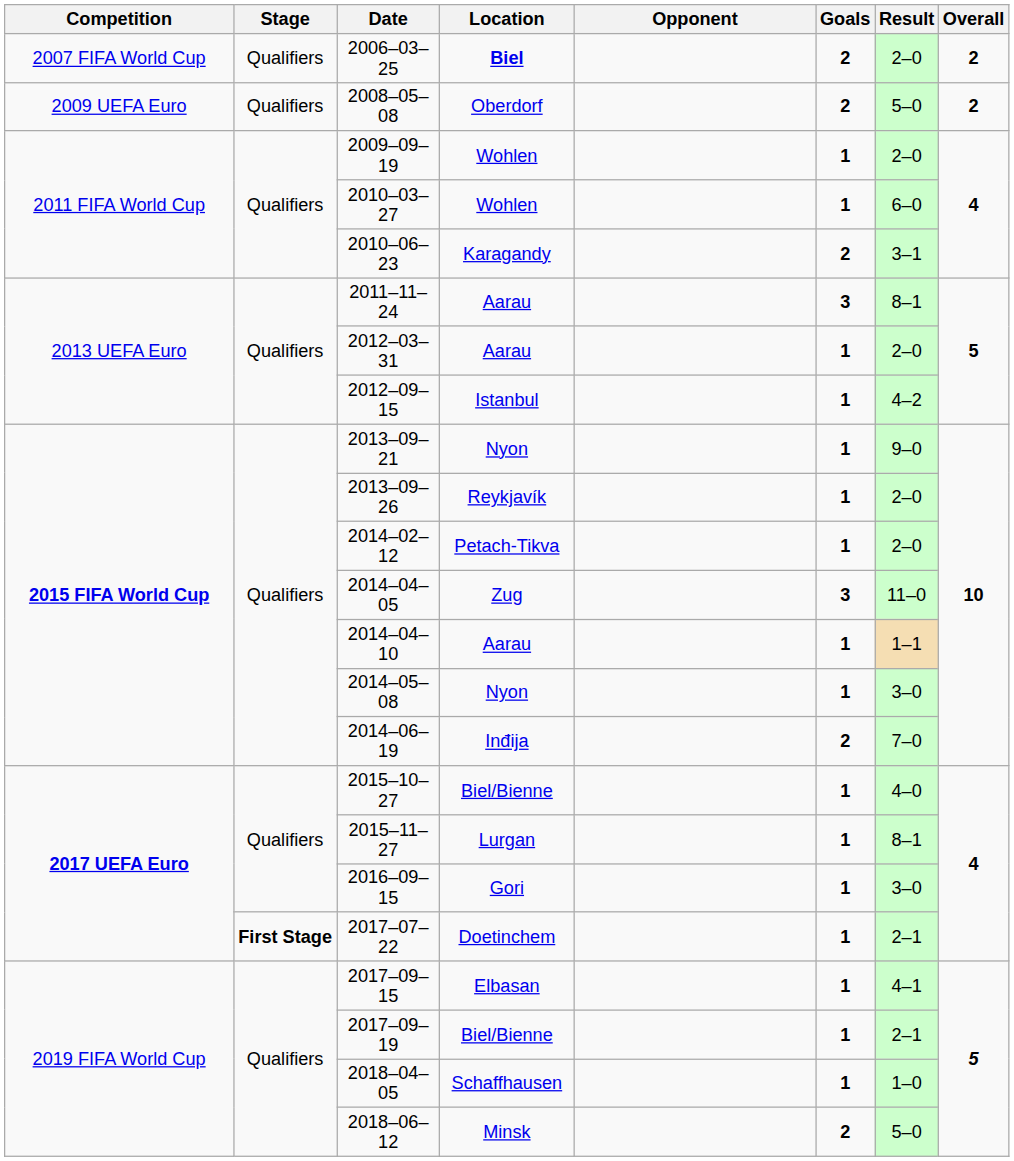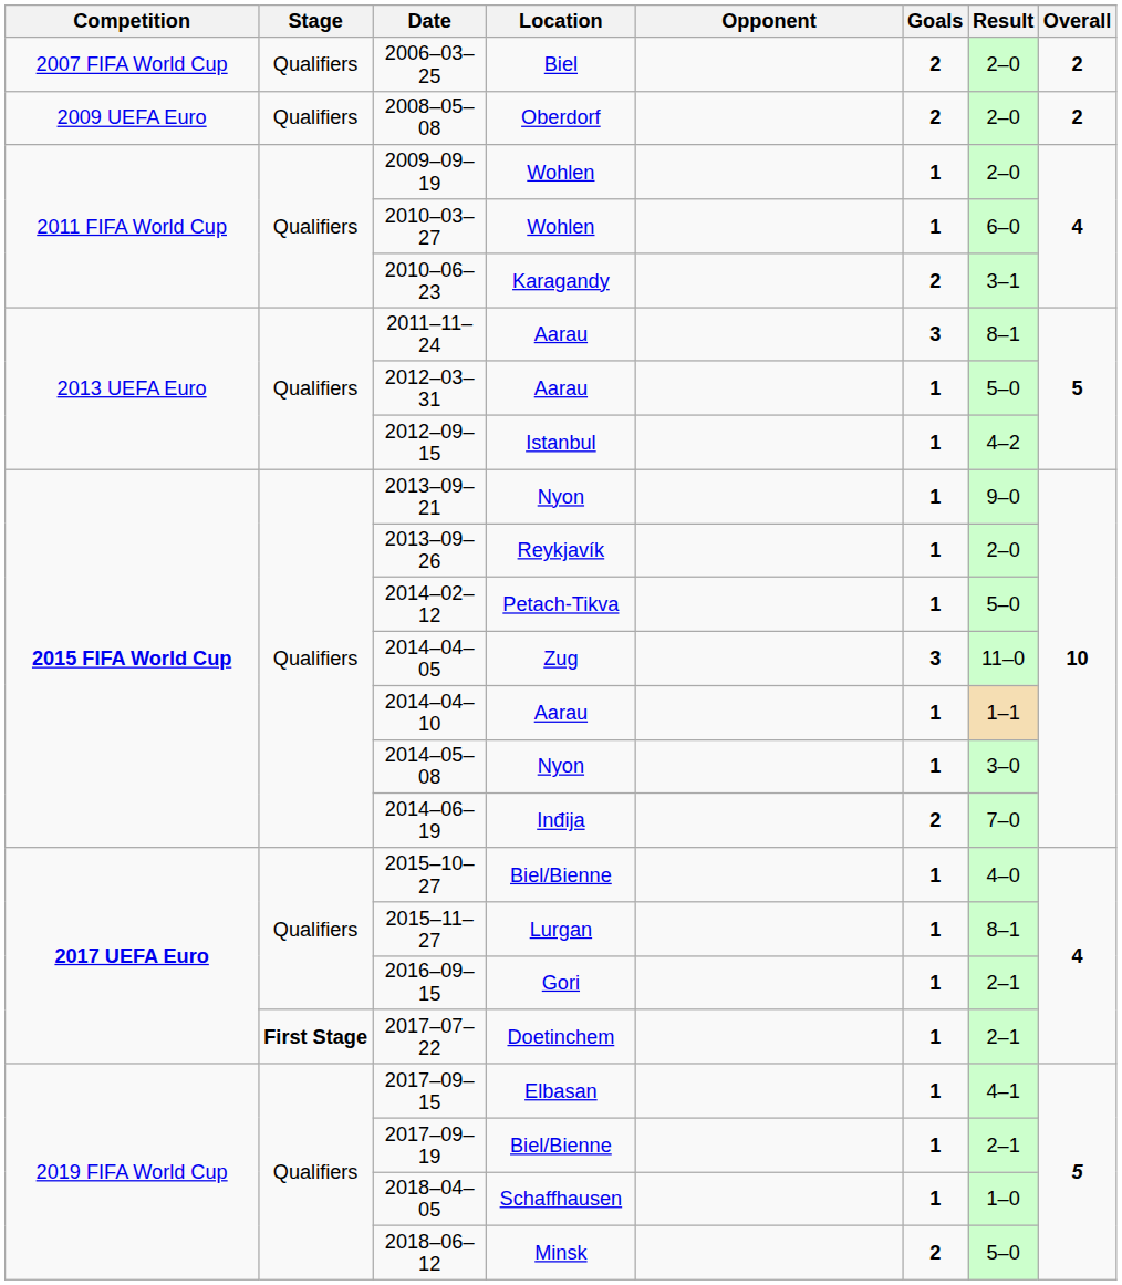 <table class="wikitable" style="font-size:90%">
 <tr>
 <th width=175px>Competition</th>
 <th width=75px>Stage</th>
 <th width=75px>Date</th>
 <th width=100px>Location</th>
 <th width=185px>Opponent</th>
 <th width=25px>Goals</th>
 <th width=25>Result</th>
 <th width=25px>Overall</th>
 </tr>
 <tr align=center>
 <td><a href='#'>2007 FIFA World Cup</a></td>
 <td>Qualifiers</td>
 <td>2006–03–25</td>
-<td><strong><a href='#'>Biel</a></strong></td>
+<td><a href='#'>Biel</a></td>
 <td align=left></td>
 <td><strong>2</strong></td>
 <td bgcolor=#CCFFCC>2–0</td>
 <td><strong>2</strong></td>
 </tr>
 <tr align=center>
 <td><a href='#'>2009 UEFA Euro</a></td>
 <td>Qualifiers</td>
 <td>2008–05–08</td>
 <td><a href='#'>Oberdorf</a></td>
 <td align=left></td>
 <td><strong>2</strong></td>
-<td bgcolor=#CCFFCC>5–0</td>
+<td bgcolor=#CCFFCC>2–0</td>
 <td><strong>2</strong></td>
 </tr>
 <tr align=center>
 <td rowspan=3><a href='#'>2011 FIFA World Cup</a></td>
 <td rowspan=3>Qualifiers</td>
 <td>2009–09–19</td>
 <td><a href='#'>Wohlen</a></td>
 <td align=left></td>
 <td><strong>1</strong></td>
 <td bgcolor=#CCFFCC>2–0</td>
 <td rowspan=3><strong>4</strong></td>
 </tr>
 <tr align=center>
 <td>2010–03–27</td>
 <td><a href='#'>Wohlen</a></td>
 <td align=left></td>
 <td><strong>1</strong></td>
 <td bgcolor=#CCFFCC>6–0</td>
 </tr>
 <tr align=center>
 <td>2010–06–23</td>
 <td><a href='#'>Karagandy</a></td>
 <td align=left></td>
 <td><strong>2</strong></td>
 <td bgcolor=#CCFFCC>3–1</td>
 </tr>
 <tr align=center>
 <td rowspan=3><a href='#'>2013 UEFA Euro</a></td>
 <td rowspan=3>Qualifiers</td>
 <td>2011–11–24</td>
 <td><a href='#'>Aarau</a></td>
 <td align=left></td>
 <td><strong>3</strong></td>
 <td bgcolor=#CCFFCC>8–1</td>
 <td rowspan=3><strong>5</strong></td>
 </tr>
 <tr align=center>
 <td>2012–03–31</td>
 <td><a href='#'>Aarau</a></td>
 <td align=left></td>
 <td><strong>1</strong></td>
-<td bgcolor=#CCFFCC>2–0</td>
+<td bgcolor=#CCFFCC>5–0</td>
 </tr>
 <tr align=center>
 <td>2012–09–15</td>
 <td><a href='#'>Istanbul</a></td>
 <td align=left></td>
 <td><strong>1</strong></td>
 <td bgcolor=#CCFFCC>4–2</td>
 </tr>
 <tr align=center>
 <td rowspan=7><strong><a href='#'>2015 FIFA World Cup</a></strong></td>
 <td rowspan=7>Qualifiers</td>
 <td>2013–09–21</td>
 <td><a href='#'>Nyon</a></td>
 <td align=left></td>
 <td><strong>1</strong></td>
 <td bgcolor=#CCFFCC>9–0</td>
 <td rowspan=7><strong>10</strong></td>
 </tr>
 <tr align=center>
 <td>2013–09–26</td>
 <td><a href='#'>Reykjavík</a></td>
 <td align=left></td>
 <td><strong>1</strong></td>
 <td bgcolor=#CCFFCC>2–0</td>
 </tr>
 <tr align=center>
 <td>2014–02–12</td>
 <td><a href='#'>Petach-Tikva</a></td>
 <td align=left></td>
 <td><strong>1</strong></td>
-<td bgcolor=#CCFFCC>2–0</td>
+<td bgcolor=#CCFFCC>5–0</td>
 </tr>
 <tr align=center>
 <td>2014–04–05</td>
 <td><a href='#'>Zug</a></td>
 <td align=left></td>
 <td><strong>3</strong></td>
 <td bgcolor=#CCFFCC>11–0</td>
 </tr>
 <tr align=center>
 <td>2014–04–10</td>
 <td><a href='#'>Aarau</a></td>
 <td align=left></td>
 <td><strong>1</strong></td>
 <td bgcolor=#F5DEB3>1–1</td>
 </tr>
 <tr align=center>
 <td>2014–05–08</td>
 <td><a href='#'>Nyon</a></td>
 <td align=left></td>
 <td><strong>1</strong></td>
 <td bgcolor=#CCFFCC>3–0</td>
 </tr>
 <tr align=center>
 <td>2014–06–19</td>
 <td><a href='#'>Inđija</a></td>
 <td align=left></td>
 <td><strong>2</strong></td>
 <td bgcolor=#CCFFCC>7–0</td>
 </tr>
 <tr align=center>
 <td rowspan=4><strong><a href='#'>2017 UEFA Euro</a></strong></td>
 <td rowspan=3>Qualifiers</td>
 <td>2015–10–27</td>
 <td><a href='#'>Biel/Bienne</a></td>
 <td align=left></td>
 <td><strong>1</strong></td>
 <td bgcolor=#CCFFCC>4–0</td>
 <td rowspan=4><strong>4</strong></td>
 </tr>
 <tr align=center>
 <td>2015–11–27</td>
 <td><a href='#'>Lurgan</a></td>
 <td align=left></td>
 <td><strong>1</strong></td>
 <td bgcolor=#CCFFCC>8–1</td>
 </tr>
 <tr align=center>
 <td>2016–09–15</td>
 <td><a href='#'>Gori</a></td>
 <td align=left></td>
 <td><strong>1</strong></td>
-<td bgcolor=#CCFFCC>3–0</td>
+<td bgcolor=#CCFFCC>2–1</td>
 </tr>
 <tr align=center>
 <td><strong>First Stage</strong></td>
 <td>2017–07–22</td>
 <td><a href='#'>Doetinchem</a></td>
 <td align=left></td>
 <td><strong>1</strong></td>
 <td bgcolor=#CCFFCC>2–1</td>
 </tr>
 <tr align=center>
 <td rowspan=4><a href='#'>2019 FIFA World Cup</a></td>
 <td rowspan=4>Qualifiers</td>
 <td>2017–09–15</td>
 <td><a href='#'>Elbasan</a></td>
 <td align=left></td>
 <td><strong>1</strong></td>
 <td bgcolor=#CCFFCC>4–1</td>
 <td rowspan=4><strong><em>5</em></strong></td>
 </tr>
 <tr align=center>
 <td>2017–09–19</td>
 <td><a href='#'>Biel/Bienne</a></td>
 <td align=left></td>
 <td><strong>1</strong></td>
 <td bgcolor=#CCFFCC>2–1</td>
 </tr>
 <tr align=center>
 <td>2018–04–05</td>
 <td><a href='#'>Schaffhausen</a></td>
 <td align=left></td>
 <td><strong>1</strong></td>
 <td bgcolor=#CCFFCC>1–0</td>
 </tr>
 <tr align=center>
 <td>2018–06–12</td>
 <td><a href='#'>Minsk</a></td>
 <td align=left></td>
 <td><strong>2</strong></td>
 <td bgcolor=#CCFFCC>5–0</td>
 </tr>
 </table>
